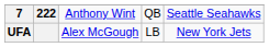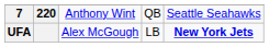 <table class="wikitable" style="text-align:center;">
 <tr>
 </tr>
 <tr>
 <th>7</th>
-<th>222</th>
+<th>220</th>
 <td><a href='#'>Anthony Wint</a></td>
 <td>QB</td>
 <td><a href='#'>Seattle Seahawks</a></td>
 </tr>
 <tr>
 <th>UFA</th>
 <th></th>
 <td><a href='#'>Alex McGough</a></td>
 <td>LB</td>
-<td><a href='#'>New York Jets</a></td>
+<td><strong><a href='#'>New York Jets</a></strong></td>
 </tr>
 </table>
